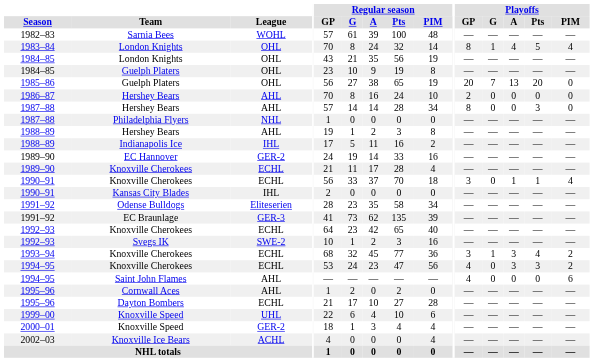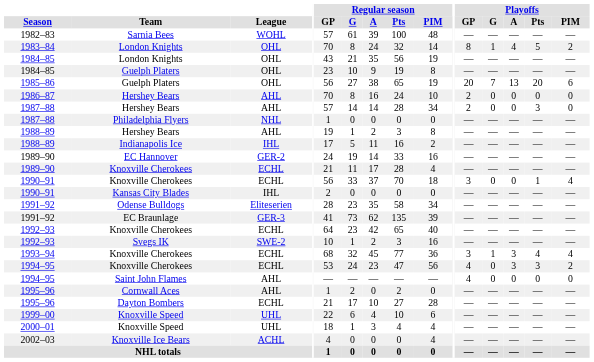 <table border="0" cellpadding="1" cellspacing="0" style="text-align:center; width:60em">
 <tr bgcolor="#e0e0e0">
 <th colspan="3" bgcolor="#ffffff"></th>
 <th rowspan="100" bgcolor="#ffffff"></th>
 <th colspan="5"><a href='#'>Regular season</a></th>
 <th rowspan="100" bgcolor="#ffffff"></th>
 <th colspan="5"><a href='#'>Playoffs</a></th>
 </tr>
 <tr bgcolor="#e0e0e0">
 <th><a href='#'>Season</a></th>
 <th>Team</th>
 <th>League</th>
 <th>GP</th>
 <th><a href='#'>G</a></th>
 <th><a href='#'>A</a></th>
 <th><a href='#'>Pts</a></th>
 <th><a href='#'>PIM</a></th>
 <th>GP</th>
 <th>G</th>
 <th>A</th>
 <th>Pts</th>
 <th>PIM</th>
 </tr>
 <tr>
 <td>1982–83</td>
 <td><a href='#'>Sarnia Bees</a></td>
 <td><a href='#'>WOHL</a></td>
 <td>57</td>
 <td>61</td>
 <td>39</td>
 <td>100</td>
 <td>48</td>
 <td>—</td>
 <td>—</td>
 <td>—</td>
 <td>—</td>
 <td>—</td>
 </tr>
 <tr bgcolor="#f0f0f0">
 <td><a href='#'>1983–84</a></td>
 <td><a href='#'>London Knights</a></td>
 <td><a href='#'>OHL</a></td>
 <td>70</td>
 <td>8</td>
 <td>24</td>
 <td>32</td>
 <td>14</td>
 <td>8</td>
 <td>1</td>
 <td>4</td>
 <td>5</td>
-<td>4</td>
+<td>2</td>
 </tr>
 <tr>
 <td><a href='#'>1984–85</a></td>
 <td>London Knights</td>
 <td>OHL</td>
 <td>43</td>
 <td>21</td>
 <td>35</td>
 <td>56</td>
 <td>19</td>
 <td>—</td>
 <td>—</td>
 <td>—</td>
 <td>—</td>
 <td>—</td>
 </tr>
 <tr bgcolor="#f0f0f0">
 <td>1984–85</td>
 <td><a href='#'>Guelph Platers</a></td>
 <td>OHL</td>
 <td>23</td>
 <td>10</td>
 <td>9</td>
 <td>19</td>
 <td>8</td>
 <td>—</td>
 <td>—</td>
 <td>—</td>
 <td>—</td>
 <td>—</td>
 </tr>
 <tr>
 <td><a href='#'>1985–86</a></td>
 <td>Guelph Platers</td>
 <td>OHL</td>
 <td>56</td>
 <td>27</td>
 <td>38</td>
 <td>65</td>
 <td>19</td>
 <td>20</td>
 <td>7</td>
 <td>13</td>
 <td>20</td>
-<td>0</td>
+<td>6</td>
 </tr>
 <tr bgcolor="#f0f0f0">
 <td><a href='#'>1986–87</a></td>
 <td><a href='#'>Hershey Bears</a></td>
 <td><a href='#'>AHL</a></td>
 <td>70</td>
 <td>8</td>
 <td>16</td>
 <td>24</td>
 <td>10</td>
 <td>2</td>
 <td>0</td>
 <td>0</td>
 <td>0</td>
 <td>0</td>
 </tr>
 <tr>
 <td><a href='#'>1987–88</a></td>
 <td>Hershey Bears</td>
 <td>AHL</td>
 <td>57</td>
 <td>14</td>
 <td>14</td>
 <td>28</td>
 <td>34</td>
-<td>8</td>
+<td>2</td>
 <td>0</td>
 <td>0</td>
 <td>3</td>
 <td>0</td>
 </tr>
 <tr bgcolor="#f0f0f0">
 <td><a href='#'>1987–88</a></td>
 <td><a href='#'>Philadelphia Flyers</a></td>
 <td><a href='#'>NHL</a></td>
 <td>1</td>
 <td>0</td>
 <td>0</td>
 <td>0</td>
 <td>0</td>
 <td>—</td>
 <td>—</td>
 <td>—</td>
 <td>—</td>
 <td>—</td>
 </tr>
 <tr>
 <td><a href='#'>1988–89</a></td>
 <td>Hershey Bears</td>
 <td>AHL</td>
 <td>19</td>
 <td>1</td>
 <td>2</td>
 <td>3</td>
 <td>8</td>
 <td>—</td>
 <td>—</td>
 <td>—</td>
 <td>—</td>
 <td>—</td>
 </tr>
 <tr bgcolor="#f0f0f0">
 <td><a href='#'>1988–89</a></td>
 <td><a href='#'>Indianapolis Ice</a></td>
 <td><a href='#'>IHL</a></td>
 <td>17</td>
 <td>5</td>
 <td>11</td>
 <td>16</td>
 <td>2</td>
 <td>—</td>
 <td>—</td>
 <td>—</td>
 <td>—</td>
 <td>—</td>
 </tr>
 <tr>
 <td>1989–90</td>
 <td><a href='#'>EC Hannover</a></td>
 <td><a href='#'>GER-2</a></td>
 <td>24</td>
 <td>19</td>
 <td>14</td>
 <td>33</td>
 <td>16</td>
 <td>—</td>
 <td>—</td>
 <td>—</td>
 <td>—</td>
 <td>—</td>
 </tr>
 <tr bgcolor="#f0f0f0">
 <td><a href='#'>1989–90</a></td>
 <td><a href='#'>Knoxville Cherokees</a></td>
 <td><a href='#'>ECHL</a></td>
 <td>21</td>
 <td>11</td>
 <td>17</td>
 <td>28</td>
 <td>4</td>
 <td>—</td>
 <td>—</td>
 <td>—</td>
 <td>—</td>
 <td>—</td>
 </tr>
 <tr>
 <td><a href='#'>1990–91</a></td>
 <td>Knoxville Cherokees</td>
 <td>ECHL</td>
 <td>56</td>
 <td>33</td>
 <td>37</td>
 <td>70</td>
 <td>18</td>
 <td>3</td>
 <td>0</td>
-<td>1</td>
+<td>0</td>
 <td>1</td>
 <td>4</td>
 </tr>
 <tr bgcolor="#f0f0f0">
 <td><a href='#'>1990–91</a></td>
 <td><a href='#'>Kansas City Blades</a></td>
 <td>IHL</td>
 <td>2</td>
 <td>0</td>
 <td>0</td>
 <td>0</td>
 <td>0</td>
 <td>—</td>
 <td>—</td>
 <td>—</td>
 <td>—</td>
 <td>—</td>
 </tr>
 <tr>
 <td><a href='#'>1991–92</a></td>
 <td><a href='#'>Odense Bulldogs</a></td>
 <td><a href='#'>Eliteserien</a></td>
 <td>28</td>
 <td>23</td>
 <td>35</td>
 <td>58</td>
 <td>34</td>
 <td>—</td>
 <td>—</td>
 <td>—</td>
 <td>—</td>
 <td>—</td>
 </tr>
 <tr bgcolor="#f0f0f0">
 <td>1991–92</td>
 <td>EC Braunlage</td>
 <td><a href='#'>GER-3</a></td>
 <td>41</td>
 <td>73</td>
 <td>62</td>
 <td>135</td>
 <td>39</td>
 <td>—</td>
 <td>—</td>
 <td>—</td>
 <td>—</td>
 <td>—</td>
 </tr>
 <tr>
 <td><a href='#'>1992–93</a></td>
 <td>Knoxville Cherokees</td>
 <td>ECHL</td>
 <td>64</td>
 <td>23</td>
 <td>42</td>
 <td>65</td>
 <td>40</td>
 <td>—</td>
 <td>—</td>
 <td>—</td>
 <td>—</td>
 <td>—</td>
 </tr>
 <tr bgcolor="#f0f0f0">
 <td><a href='#'>1992–93</a></td>
 <td><a href='#'>Svegs IK</a></td>
 <td><a href='#'>SWE-2</a></td>
 <td>10</td>
 <td>1</td>
 <td>2</td>
 <td>3</td>
 <td>16</td>
 <td>—</td>
 <td>—</td>
 <td>—</td>
 <td>—</td>
 <td>—</td>
 </tr>
 <tr>
 <td><a href='#'>1993–94</a></td>
 <td>Knoxville Cherokees</td>
 <td>ECHL</td>
 <td>68</td>
 <td>32</td>
 <td>45</td>
 <td>77</td>
 <td>36</td>
 <td>3</td>
 <td>1</td>
 <td>3</td>
 <td>4</td>
-<td>2</td>
+<td>4</td>
 </tr>
 <tr bgcolor="#f0f0f0">
 <td><a href='#'>1994–95</a></td>
 <td>Knoxville Cherokees</td>
 <td>ECHL</td>
 <td>53</td>
 <td>24</td>
 <td>23</td>
 <td>47</td>
 <td>56</td>
 <td>4</td>
 <td>0</td>
 <td>3</td>
 <td>3</td>
 <td>2</td>
 </tr>
 <tr>
 <td><a href='#'>1994–95</a></td>
 <td><a href='#'>Saint John Flames</a></td>
 <td>AHL</td>
 <td>—</td>
 <td>—</td>
 <td>—</td>
 <td>—</td>
 <td>—</td>
 <td>4</td>
 <td>0</td>
 <td>0</td>
 <td>0</td>
-<td>6</td>
+<td>0</td>
 </tr>
 <tr bgcolor="#f0f0f0">
 <td><a href='#'>1995–96</a></td>
 <td><a href='#'>Cornwall Aces</a></td>
 <td>AHL</td>
 <td>1</td>
 <td>2</td>
 <td>0</td>
 <td>2</td>
 <td>0</td>
 <td>—</td>
 <td>—</td>
 <td>—</td>
 <td>—</td>
 <td>—</td>
 </tr>
 <tr>
 <td><a href='#'>1995–96</a></td>
 <td><a href='#'>Dayton Bombers</a></td>
 <td>ECHL</td>
 <td>21</td>
 <td>17</td>
 <td>10</td>
 <td>27</td>
 <td>28</td>
 <td>—</td>
 <td>—</td>
 <td>—</td>
 <td>—</td>
 <td>—</td>
 </tr>
 <tr bgcolor="#f0f0f0">
 <td><a href='#'>1999–00</a></td>
 <td><a href='#'>Knoxville Speed</a></td>
 <td><a href='#'>UHL</a></td>
 <td>22</td>
 <td>6</td>
 <td>4</td>
 <td>10</td>
 <td>6</td>
 <td>—</td>
 <td>—</td>
 <td>—</td>
 <td>—</td>
 <td>—</td>
 </tr>
 <tr>
 <td><a href='#'>2000–01</a></td>
 <td>Knoxville Speed</td>
-<td><a href='#'>GER-2</a></td>
+<td>UHL</td>
 <td>18</td>
 <td>1</td>
 <td>3</td>
 <td>4</td>
 <td>4</td>
 <td>—</td>
 <td>—</td>
 <td>—</td>
 <td>—</td>
 <td>—</td>
 </tr>
 <tr bgcolor="#f0f0f0">
 <td>2002–03</td>
 <td><a href='#'>Knoxville Ice Bears</a></td>
 <td><a href='#'>ACHL</a></td>
 <td>4</td>
 <td>0</td>
 <td>0</td>
 <td>0</td>
 <td>4</td>
 <td>—</td>
 <td>—</td>
 <td>—</td>
 <td>—</td>
 <td>—</td>
 </tr>
 <tr bgcolor="#e0e0e0">
 <th colspan="3">NHL totals</th>
 <th>1</th>
 <th>0</th>
 <th>0</th>
 <th>0</th>
 <th>0</th>
 <th>—</th>
 <th>—</th>
 <th>—</th>
 <th>—</th>
 <th>—</th>
 </tr>
 </table>
